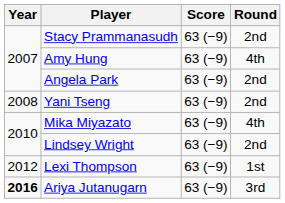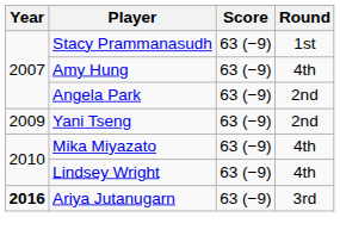 <table class="wikitable">
 <tr>
 <th>Year</th>
 <th>Player</th>
 <th>Score</th>
 <th>Round</th>
 </tr>
 <tr>
 <td rowspan=3>2007</td>
 <td><a href='#'>Stacy Prammanasudh</a></td>
 <td>63 (−9)</td>
-<td align=center>2nd</td>
+<td align=center>1st</td>
 </tr>
 <tr>
 <td><a href='#'>Amy Hung</a></td>
 <td>63 (−9)</td>
 <td align=center>4th</td>
 </tr>
 <tr>
 <td><a href='#'>Angela Park</a></td>
 <td>63 (−9)</td>
 <td align=center>2nd</td>
 </tr>
 <tr>
-<td>2008</td>
+<td>2009</td>
 <td><a href='#'>Yani Tseng</a></td>
 <td>63 (−9)</td>
 <td align=center>2nd</td>
 </tr>
 <tr>
 <td rowspan=2>2010</td>
 <td><a href='#'>Mika Miyazato</a></td>
 <td>63 (−9)</td>
 <td align=center>4th</td>
 </tr>
 <tr>
 <td><a href='#'>Lindsey Wright</a></td>
 <td>63 (−9)</td>
-<td align=center>2nd</td>
-</tr>
-<tr>
-<td>2012</td>
-<td><a href='#'>Lexi Thompson</a></td>
-<td>63 (−9)</td>
-<td align=center>1st</td>
+<td align=center>4th</td>
 </tr>
 <tr>
 <td><strong>2016</strong></td>
 <td><a href='#'>Ariya Jutanugarn</a></td>
 <td>63 (−9)</td>
 <td align=center>3rd</td>
 </tr>
 </table>
